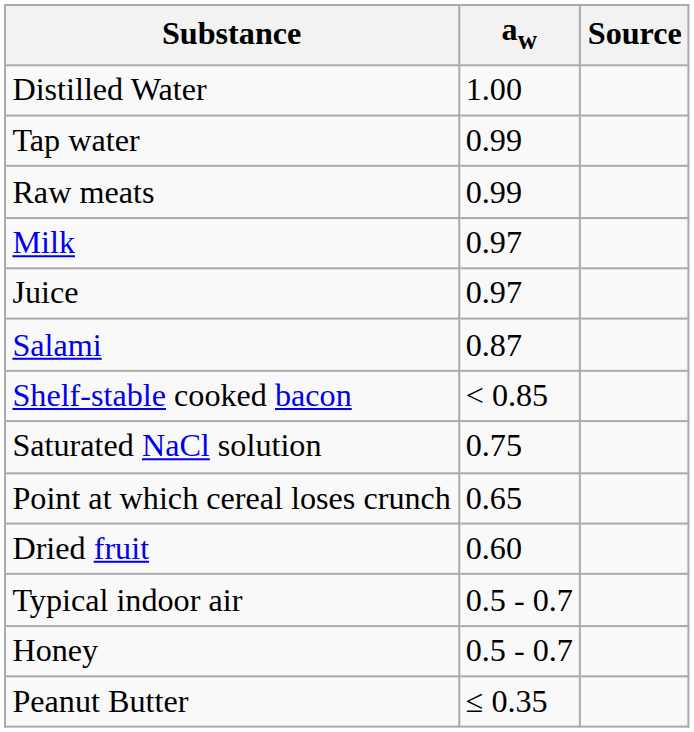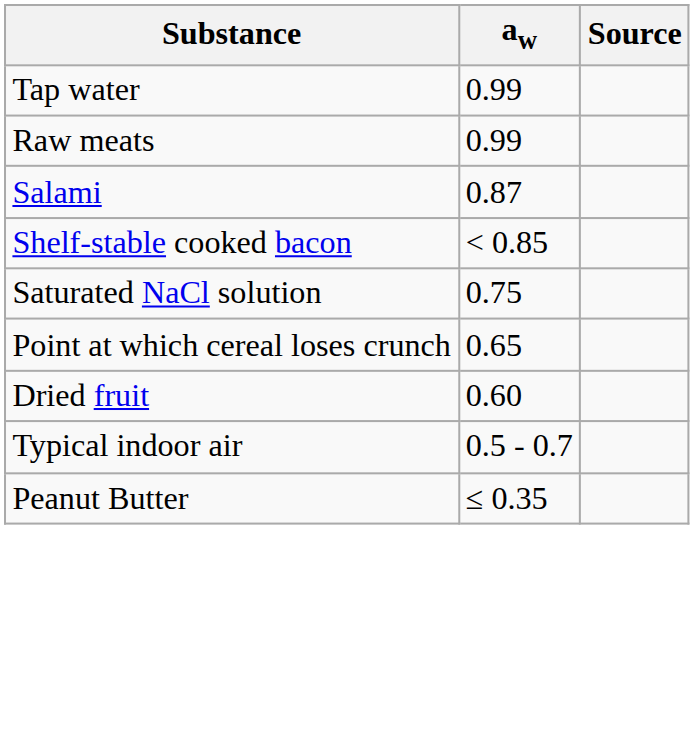 <table class="wikitable">
 <tr>
 <th>Substance</th>
 <th>a<sub>w</sub></th>
 <th>Source</th>
-</tr>
-<tr>
-<td>Distilled Water</td>
-<td>1.00</td>
-<td></td>
 </tr>
 <tr>
 <td>Tap water</td>
 <td>0.99</td>
 <td></td>
 </tr>
 <tr>
 <td>Raw meats</td>
 <td>0.99</td>
-<td></td>
-</tr>
-<tr>
-<td><a href='#'>Milk</a></td>
-<td>0.97</td>
-<td></td>
-</tr>
-<tr>
-<td>Juice</td>
-<td>0.97</td>
 <td></td>
 </tr>
 <tr>
 <td><a href='#'>Salami</a></td>
 <td>0.87</td>
 <td></td>
 </tr>
 <tr>
 <td><a href='#'>Shelf-stable</a> cooked <a href='#'>bacon</a></td>
 <td>< 0.85</td>
 <td></td>
 </tr>
 <tr>
 <td>Saturated <a href='#'>NaCl</a> solution</td>
 <td>0.75</td>
 <td></td>
 </tr>
 <tr>
 <td>Point at which cereal loses crunch</td>
 <td>0.65</td>
 <td></td>
 </tr>
 <tr>
 <td>Dried <a href='#'>fruit</a></td>
 <td>0.60</td>
 <td></td>
 </tr>
 <tr>
 <td>Typical indoor air</td>
 <td>0.5 - 0.7</td>
 <td></td>
 </tr>
 <tr>
-<td>Honey</td>
-<td>0.5 - 0.7</td>
-<td></td>
-</tr>
-<tr>
 <td>Peanut Butter</td>
 <td>≤ 0.35</td>
 <td></td>
 </tr>
 </table>
